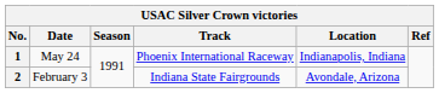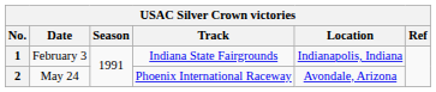 <table class="wikitable collapsible collapsed" style="text-align:center; font-size:80%">
 <tr>
 <th colspan=45>USAC Silver Crown victories</th>
 </tr>
 <tr>
 <th scope="col">No.</th>
 <th scope="col">Date</th>
 <th scope="col">Season</th>
 <th scope="col">Track</th>
 <th scope="col">Location</th>
 <th scope="col">Ref</th>
 </tr>
 <tr>
 <th scope="row">1</th>
-<td>May 24</td>
+<td>February 3</td>
 <td rowspan=2>1991</td>
-<td><a href='#'>Phoenix International Raceway</a></td>
+<td><a href='#'>Indiana State Fairgrounds</a></td>
 <td><a href='#'>Indianapolis, Indiana</a></td>
 <td rowspan=2></td>
 </tr>
 <tr>
 <th scope="row">2</th>
-<td>February 3</td>
-<td><a href='#'>Indiana State Fairgrounds</a></td>
+<td>May 24</td>
+<td><a href='#'>Phoenix International Raceway</a></td>
 <td><a href='#'>Avondale, Arizona</a></td>
 </tr>
 </table>
